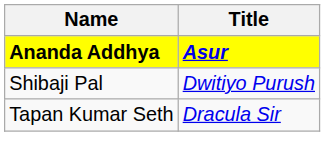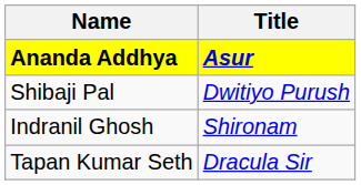 <table class="wikitable">
 <tr>
 <th>Name</th>
 <th>Title</th>
 </tr>
 <tr>
 <td style="background:#FFFF00"><strong>Ananda Addhya</strong></td>
 <td style="background:#FFFF00"><em><a href='#'><strong>Asur</strong></a></em></td>
 </tr>
 <tr>
 <td>Shibaji Pal</td>
 <td><em><a href='#'>Dwitiyo Purush</a></em></td>
 </tr>
 <tr>
+<td>Indranil Ghosh</td>
+<td><em><a href='#'>Shironam</a></em></td>
+</tr>
+<tr>
 <td>Tapan Kumar Seth</td>
 <td><em><a href='#'>Dracula Sir</a></em></td>
 </tr>
 </table>
